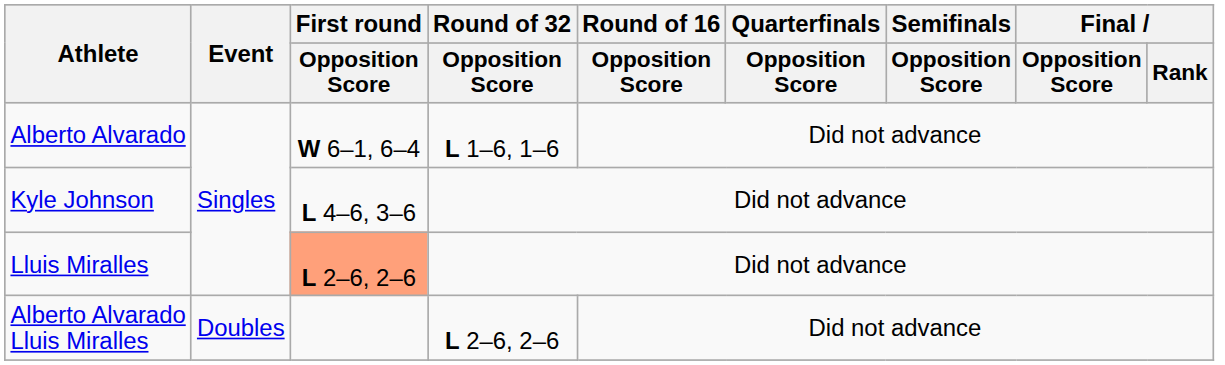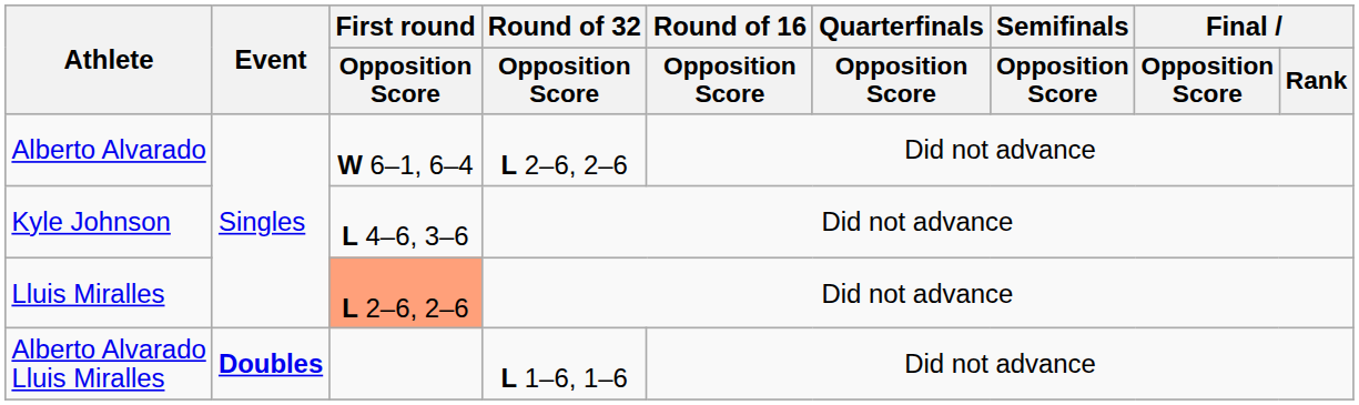 <table class=wikitable style="font-size:90%">
 <tr>
 <th rowspan="2">Athlete</th>
 <th rowspan="2">Event</th>
 <th>First round</th>
 <th>Round of 32</th>
 <th>Round of 16</th>
 <th>Quarterfinals</th>
 <th>Semifinals</th>
 <th colspan=2>Final / </th>
 </tr>
 <tr style="font-size:95%">
 <th>Opposition<br>Score</th>
 <th>Opposition<br>Score</th>
 <th>Opposition<br>Score</th>
 <th>Opposition<br>Score</th>
 <th>Opposition<br>Score</th>
 <th>Opposition<br>Score</th>
 <th>Rank</th>
 </tr>
 <tr align=center>
 <td align=left><a href='#'>Alberto Alvarado</a></td>
 <td align=left rowspan=3><a href='#'>Singles</a></td>
 <td><br><strong>W</strong> 6–1, 6–4</td>
-<td><br><strong>L</strong> 1–6, 1–6</td>
+<td><br><strong>L</strong> 2–6, 2–6</td>
 <td align=center colspan=6>Did not advance</td>
 </tr>
 <tr align=center>
 <td align=left><a href='#'>Kyle Johnson</a></td>
 <td><br><strong>L</strong> 4–6, 3–6</td>
 <td align=center colspan=7>Did not advance</td>
 </tr>
 <tr align=center>
 <td align=left><a href='#'>Lluis Miralles</a></td>
 <td style="background: lightsalmon;"><br><strong>L</strong> 2–6, 2–6</td>
 <td align=center colspan=7>Did not advance</td>
 </tr>
 <tr align=center>
 <td align=left><a href='#'>Alberto Alvarado</a><br><a href='#'>Lluis Miralles</a></td>
-<td align=left><a href='#'>Doubles</a></td>
+<td align=left><strong><a href='#'>Doubles</a></strong></td>
 <td></td>
-<td><br><strong>L</strong> 2–6, 2–6</td>
+<td><br><strong>L</strong> 1–6, 1–6</td>
 <td align=center colspan=6>Did not advance</td>
 </tr>
 </table>
